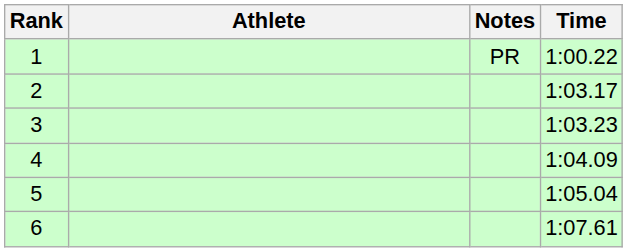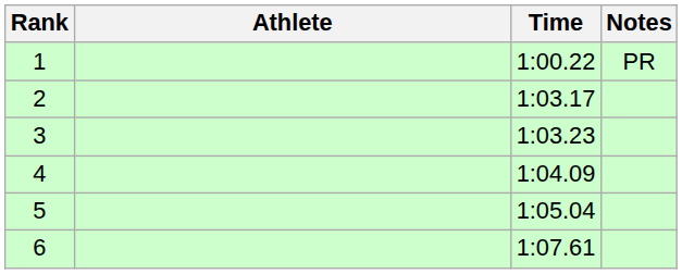 <table class="wikitable" style="text-align:center">
 <tr>
 <th>Rank</th>
 <th Style="width:18em">Athlete</th>
+<th>Time</th>
 <th>Notes</th>
-<th>Time</th>
 </tr>
 <tr style="background:#cfc">
 <td>1</td>
 <td style="text-align:left"></td>
+<td>1:00.22</td>
 <td>PR</td>
-<td>1:00.22</td>
 </tr>
 <tr style="background:#cfc">
 <td>2</td>
 <td style="text-align:left"></td>
+<td>1:03.17</td>
 <td></td>
-<td>1:03.17</td>
 </tr>
 <tr style="background:#cfc">
 <td>3</td>
 <td style="text-align:left"></td>
+<td>1:03.23</td>
 <td></td>
-<td>1:03.23</td>
 </tr>
 <tr style="background:#cfc">
 <td>4</td>
 <td style="text-align:left"></td>
+<td>1:04.09</td>
 <td></td>
-<td>1:04.09</td>
 </tr>
 <tr style="background:#cfc">
 <td>5</td>
 <td style="text-align:left"></td>
+<td>1:05.04</td>
 <td></td>
-<td>1:05.04</td>
 </tr>
 <tr style="background:#cfc">
 <td>6</td>
 <td style="text-align:left"></td>
+<td>1:07.61</td>
 <td></td>
-<td>1:07.61</td>
 </tr>
 </table>
